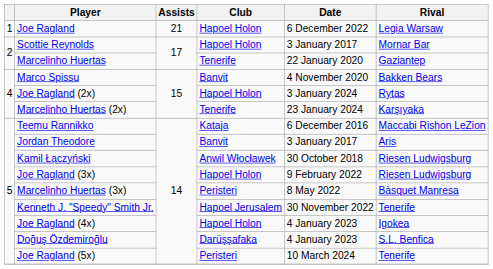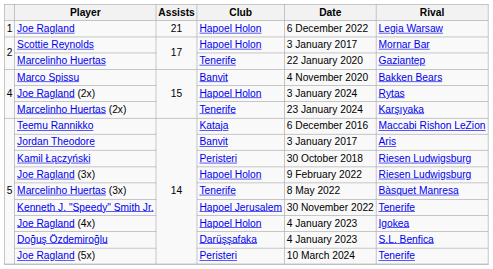 <table class="wikitable">
 <tr>
 <th></th>
 <th>Player</th>
 <th>Assists</th>
 <th>Club</th>
 <th>Date</th>
 <th>Rival</th>
 </tr>
 <tr>
 <td align=center>1</td>
 <td> <a href='#'>Joe Ragland</a></td>
 <td align=center>21</td>
 <td> <a href='#'>Hapoel Holon</a></td>
 <td>6 December 2022</td>
 <td> <a href='#'>Legia Warsaw</a></td>
 </tr>
 <tr>
 <td rowspan=2 align=center>2</td>
 <td> <a href='#'>Scottie Reynolds</a></td>
 <td rowspan=2 align=center>17</td>
 <td> <a href='#'>Hapoel Holon</a></td>
 <td>3 January 2017</td>
 <td> <a href='#'>Mornar Bar</a></td>
 </tr>
 <tr>
 <td> <a href='#'>Marcelinho Huertas</a></td>
 <td> <a href='#'>Tenerife</a></td>
 <td>22 January 2020</td>
 <td> <a href='#'>Gaziantep</a></td>
 </tr>
 <tr>
 <td rowspan=3 align=center>4</td>
 <td> <a href='#'>Marco Spissu</a></td>
 <td rowspan=3 align=center>15</td>
 <td> <a href='#'>Banvit</a></td>
 <td>4 November 2020</td>
 <td> <a href='#'>Bakken Bears</a></td>
 </tr>
 <tr>
 <td> <a href='#'>Joe Ragland</a> (2x)</td>
 <td> <a href='#'>Hapoel Holon</a></td>
 <td>3 January 2024</td>
 <td> <a href='#'>Rytas</a></td>
 </tr>
 <tr>
 <td> <a href='#'>Marcelinho Huertas</a> (2x)</td>
 <td> <a href='#'>Tenerife</a></td>
 <td>23 January 2024</td>
 <td> <a href='#'>Karşıyaka</a></td>
 </tr>
 <tr>
 <td rowspan=9 align=center>5</td>
 <td> <a href='#'>Teemu Rannikko</a></td>
 <td rowspan=9 align=center>14</td>
 <td> <a href='#'>Kataja</a></td>
 <td>6 December 2016</td>
 <td> <a href='#'>Maccabi Rishon LeZion</a></td>
 </tr>
 <tr>
 <td> <a href='#'>Jordan Theodore</a></td>
 <td> <a href='#'>Banvit</a></td>
 <td>3 January 2017</td>
 <td> <a href='#'>Aris</a></td>
 </tr>
 <tr>
 <td> <a href='#'>Kamil Łączyński</a></td>
-<td> <a href='#'>Anwil Włocławek</a></td>
+<td> <a href='#'>Peristeri</a></td>
 <td>30 October 2018</td>
 <td> <a href='#'>Riesen Ludwigsburg</a></td>
 </tr>
 <tr>
 <td> <a href='#'>Joe Ragland</a> (3x)</td>
 <td> <a href='#'>Hapoel Holon</a></td>
 <td>9 February 2022</td>
 <td> <a href='#'>Riesen Ludwigsburg</a></td>
 </tr>
 <tr>
 <td> <a href='#'>Marcelinho Huertas</a> (3x)</td>
-<td> <a href='#'>Peristeri</a></td>
+<td> <a href='#'>Tenerife</a></td>
 <td>8 May 2022</td>
 <td> <a href='#'>Bàsquet Manresa</a></td>
 </tr>
 <tr>
 <td> <a href='#'>Kenneth J. "Speedy" Smith Jr.</a></td>
 <td> <a href='#'>Hapoel Jerusalem</a></td>
 <td>30 November 2022</td>
 <td> <a href='#'>Tenerife</a></td>
 </tr>
 <tr>
 <td> <a href='#'>Joe Ragland</a> (4x)</td>
 <td> <a href='#'>Hapoel Holon</a></td>
 <td>4 January 2023</td>
 <td> <a href='#'>Igokea</a></td>
 </tr>
 <tr>
 <td> <a href='#'>Doğuş Özdemiroğlu</a></td>
 <td> <a href='#'>Darüşşafaka</a></td>
 <td>4 January 2023</td>
 <td> <a href='#'>S.L. Benfica</a></td>
 </tr>
 <tr>
 <td> <a href='#'>Joe Ragland</a> (5x)</td>
 <td> <a href='#'>Peristeri</a></td>
 <td>10 March 2024</td>
 <td> <a href='#'>Tenerife</a></td>
 </tr>
 <tr>
 </tr>
 </table>
